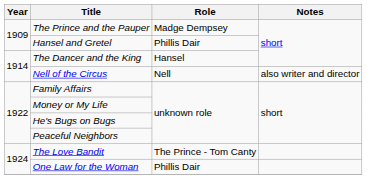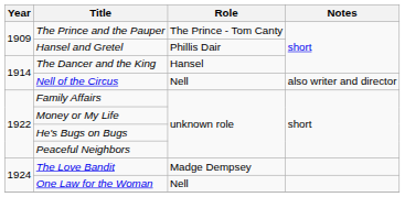 <table class="wikitable sortable">
 <tr>
 <th>Year</th>
 <th>Title</th>
 <th>Role</th>
 <th class="unsortable">Notes</th>
 </tr>
 <tr>
 <td rowspan="2">1909</td>
 <td><em>The Prince and the Pauper</em></td>
-<td>Madge Dempsey</td>
+<td>The Prince - Tom Canty</td>
 <td rowspan="3"><a href='#'>short</a></td>
 </tr>
 <tr>
 <td><em>Hansel and Gretel</em></td>
 <td>Phillis Dair</td>
 </tr>
 <tr>
 <td rowspan="2">1914</td>
 <td><em>The Dancer and the King</em></td>
 <td>Hansel</td>
 </tr>
 <tr>
 <td><em><a href='#'>Nell of the Circus</a></em></td>
 <td>Nell</td>
 <td>also writer and director</td>
 </tr>
 <tr>
 <td rowspan="4">1922</td>
 <td><em>Family Affairs</em></td>
 <td rowspan="4">unknown role</td>
 <td rowspan="4">short</td>
 </tr>
 <tr>
 <td><em>Money or My Life</em></td>
 </tr>
 <tr>
 <td><em>He's Bugs on Bugs</em></td>
 </tr>
 <tr>
 <td><em>Peaceful Neighbors</em></td>
 </tr>
 <tr>
 <td rowspan="2">1924</td>
 <td><em><a href='#'>The Love Bandit</a></em></td>
-<td>The Prince - Tom Canty</td>
+<td>Madge Dempsey</td>
 <td></td>
 </tr>
 <tr>
 <td><em><a href='#'>One Law for the Woman</a></em></td>
-<td>Phillis Dair</td>
+<td>Nell</td>
 <td></td>
 </tr>
 <tr>
 </tr>
 </table>
